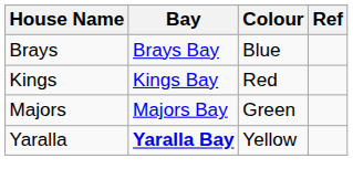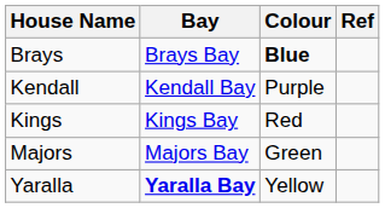 <table class="wikitable sortable">
 <tr>
 <th>House Name</th>
 <th>Bay</th>
 <th>Colour</th>
 <th>Ref</th>
 </tr>
 <tr>
 <td>Brays</td>
 <td><a href='#'>Brays Bay</a></td>
-<td> Blue</td>
+<td><strong> Blue</strong></td>
+<td></td>
+</tr>
+<tr>
+<td>Kendall</td>
+<td><a href='#'>Kendall Bay</a></td>
+<td> Purple</td>
 <td></td>
 </tr>
 <tr>
 <td>Kings</td>
 <td><a href='#'>Kings Bay</a></td>
 <td> Red</td>
 <td></td>
 </tr>
 <tr>
 <td>Majors</td>
 <td><a href='#'>Majors Bay</a></td>
 <td> Green</td>
 <td></td>
 </tr>
 <tr>
 <td>Yaralla</td>
 <td><strong><a href='#'>Yaralla Bay</a></strong></td>
 <td> Yellow</td>
 <td></td>
 </tr>
 </table>
